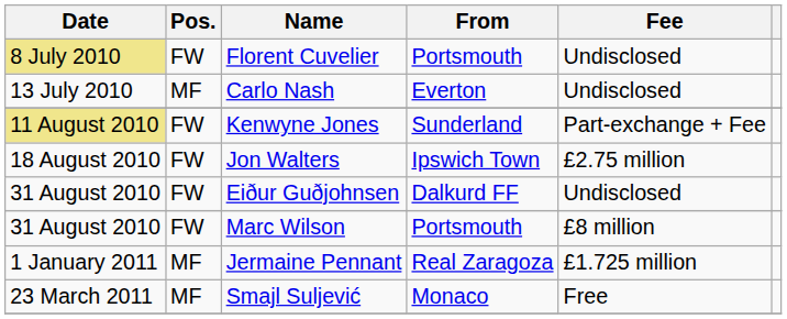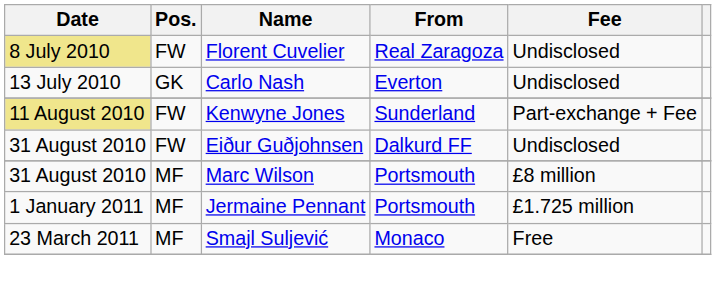 <table class="wikitable">
 <tr>
 <th>Date</th>
 <th>Pos.</th>
 <th>Name</th>
 <th>From</th>
 <th>Fee</th>
 <th></th>
 </tr>
 <tr>
 <td style="background: khaki;">8 July 2010</td>
 <td>FW</td>
 <td> <a href='#'>Florent Cuvelier</a></td>
-<td> <a href='#'>Portsmouth</a></td>
+<td> <a href='#'>Real Zaragoza</a></td>
 <td>Undisclosed</td>
 <td></td>
 </tr>
 <tr>
 <td>13 July 2010</td>
-<td>MF</td>
+<td>GK</td>
 <td> <a href='#'>Carlo Nash</a></td>
 <td> <a href='#'>Everton</a></td>
 <td>Undisclosed</td>
 <td></td>
 </tr>
 <tr>
 </tr>
 <tr>
 <td style="background: khaki;">11 August 2010</td>
 <td>FW</td>
 <td> <a href='#'>Kenwyne Jones</a></td>
 <td> <a href='#'>Sunderland</a></td>
 <td>Part-exchange + Fee</td>
 <td></td>
 </tr>
 <tr>
-<td>18 August 2010</td>
-<td>FW</td>
-<td> <a href='#'>Jon Walters</a></td>
-<td> <a href='#'>Ipswich Town</a></td>
-<td>£2.75 million</td>
-<td></td>
-</tr>
-<tr>
 <td>31 August 2010</td>
 <td>FW</td>
 <td> <a href='#'>Eiður Guðjohnsen</a></td>
 <td> <a href='#'>Dalkurd FF</a></td>
 <td>Undisclosed</td>
 <td></td>
 </tr>
 <tr>
 </tr>
 <tr>
 <td>31 August 2010</td>
-<td>FW</td>
+<td>MF</td>
 <td> <a href='#'>Marc Wilson</a></td>
 <td> <a href='#'>Portsmouth</a></td>
 <td>£8 million</td>
 <td></td>
 </tr>
 <tr>
 <td>1 January 2011</td>
 <td>MF</td>
 <td> <a href='#'>Jermaine Pennant</a></td>
-<td> <a href='#'>Real Zaragoza</a></td>
+<td> <a href='#'>Portsmouth</a></td>
 <td>£1.725 million</td>
 <td></td>
 </tr>
 <tr>
 <td>23 March 2011</td>
 <td>MF</td>
 <td> <a href='#'>Smajl Suljević</a></td>
 <td> <a href='#'>Monaco</a></td>
 <td>Free</td>
 <td></td>
 </tr>
 <tr>
 </tr>
 </table>
